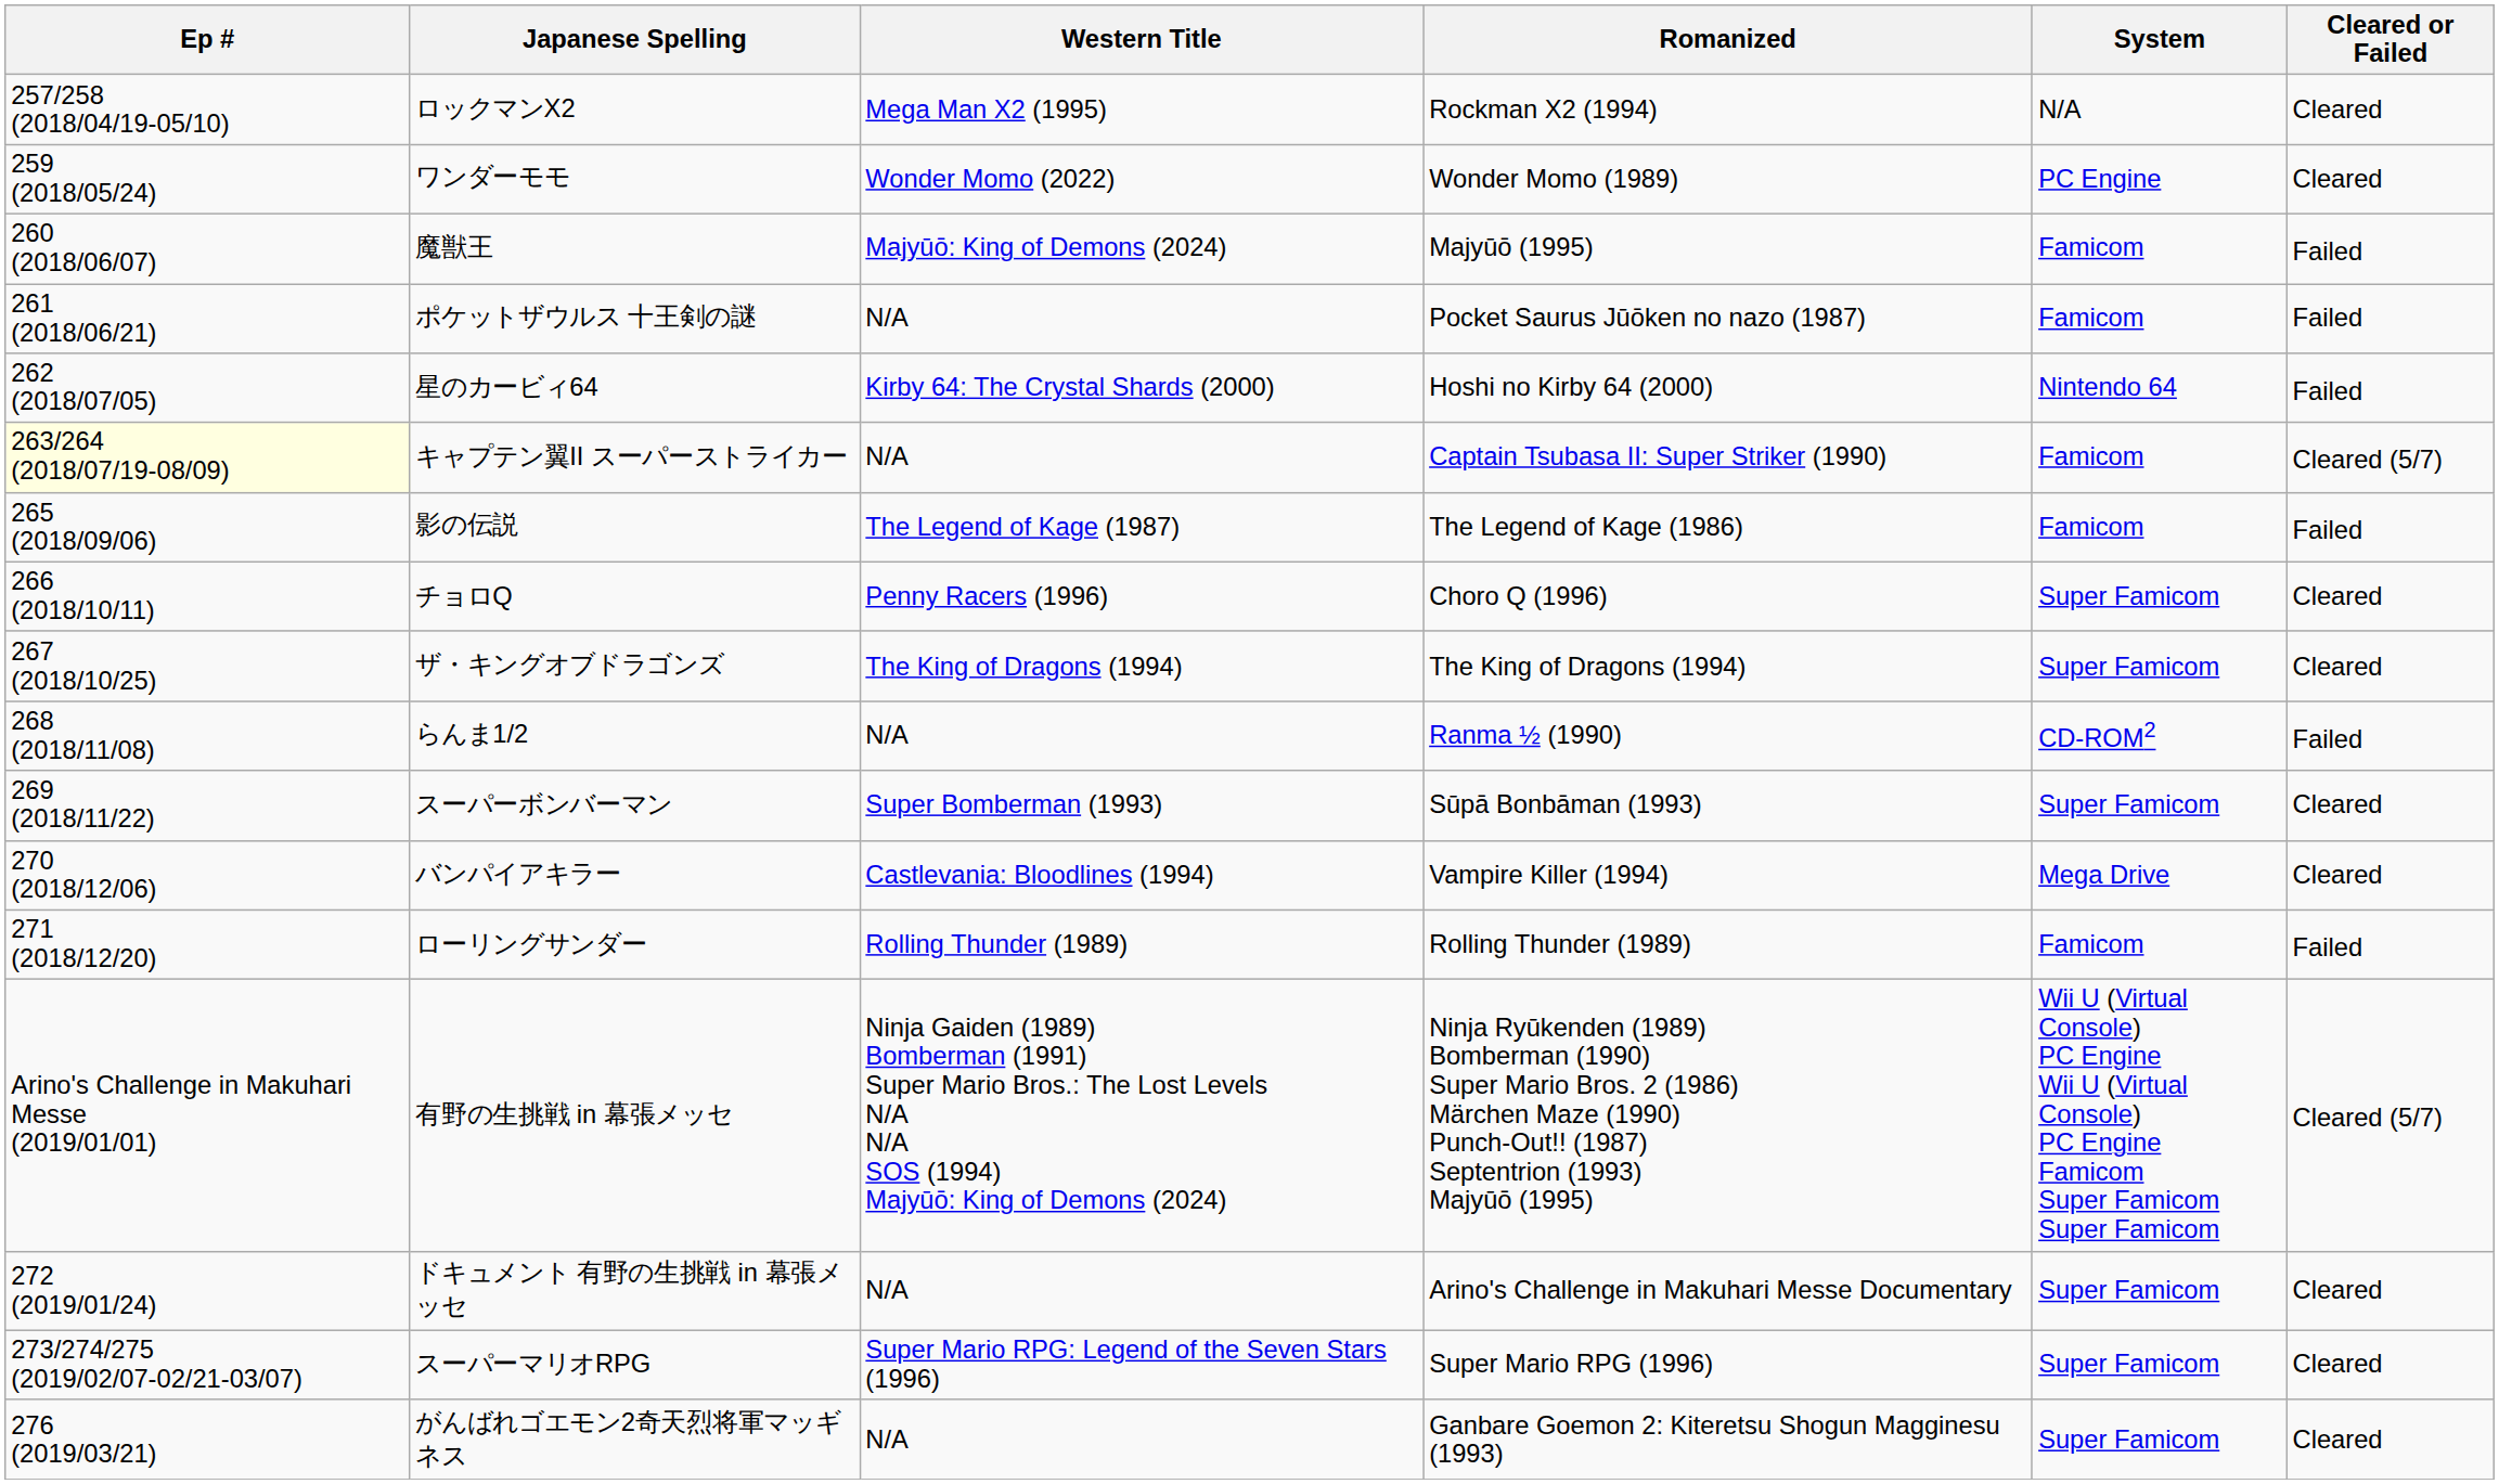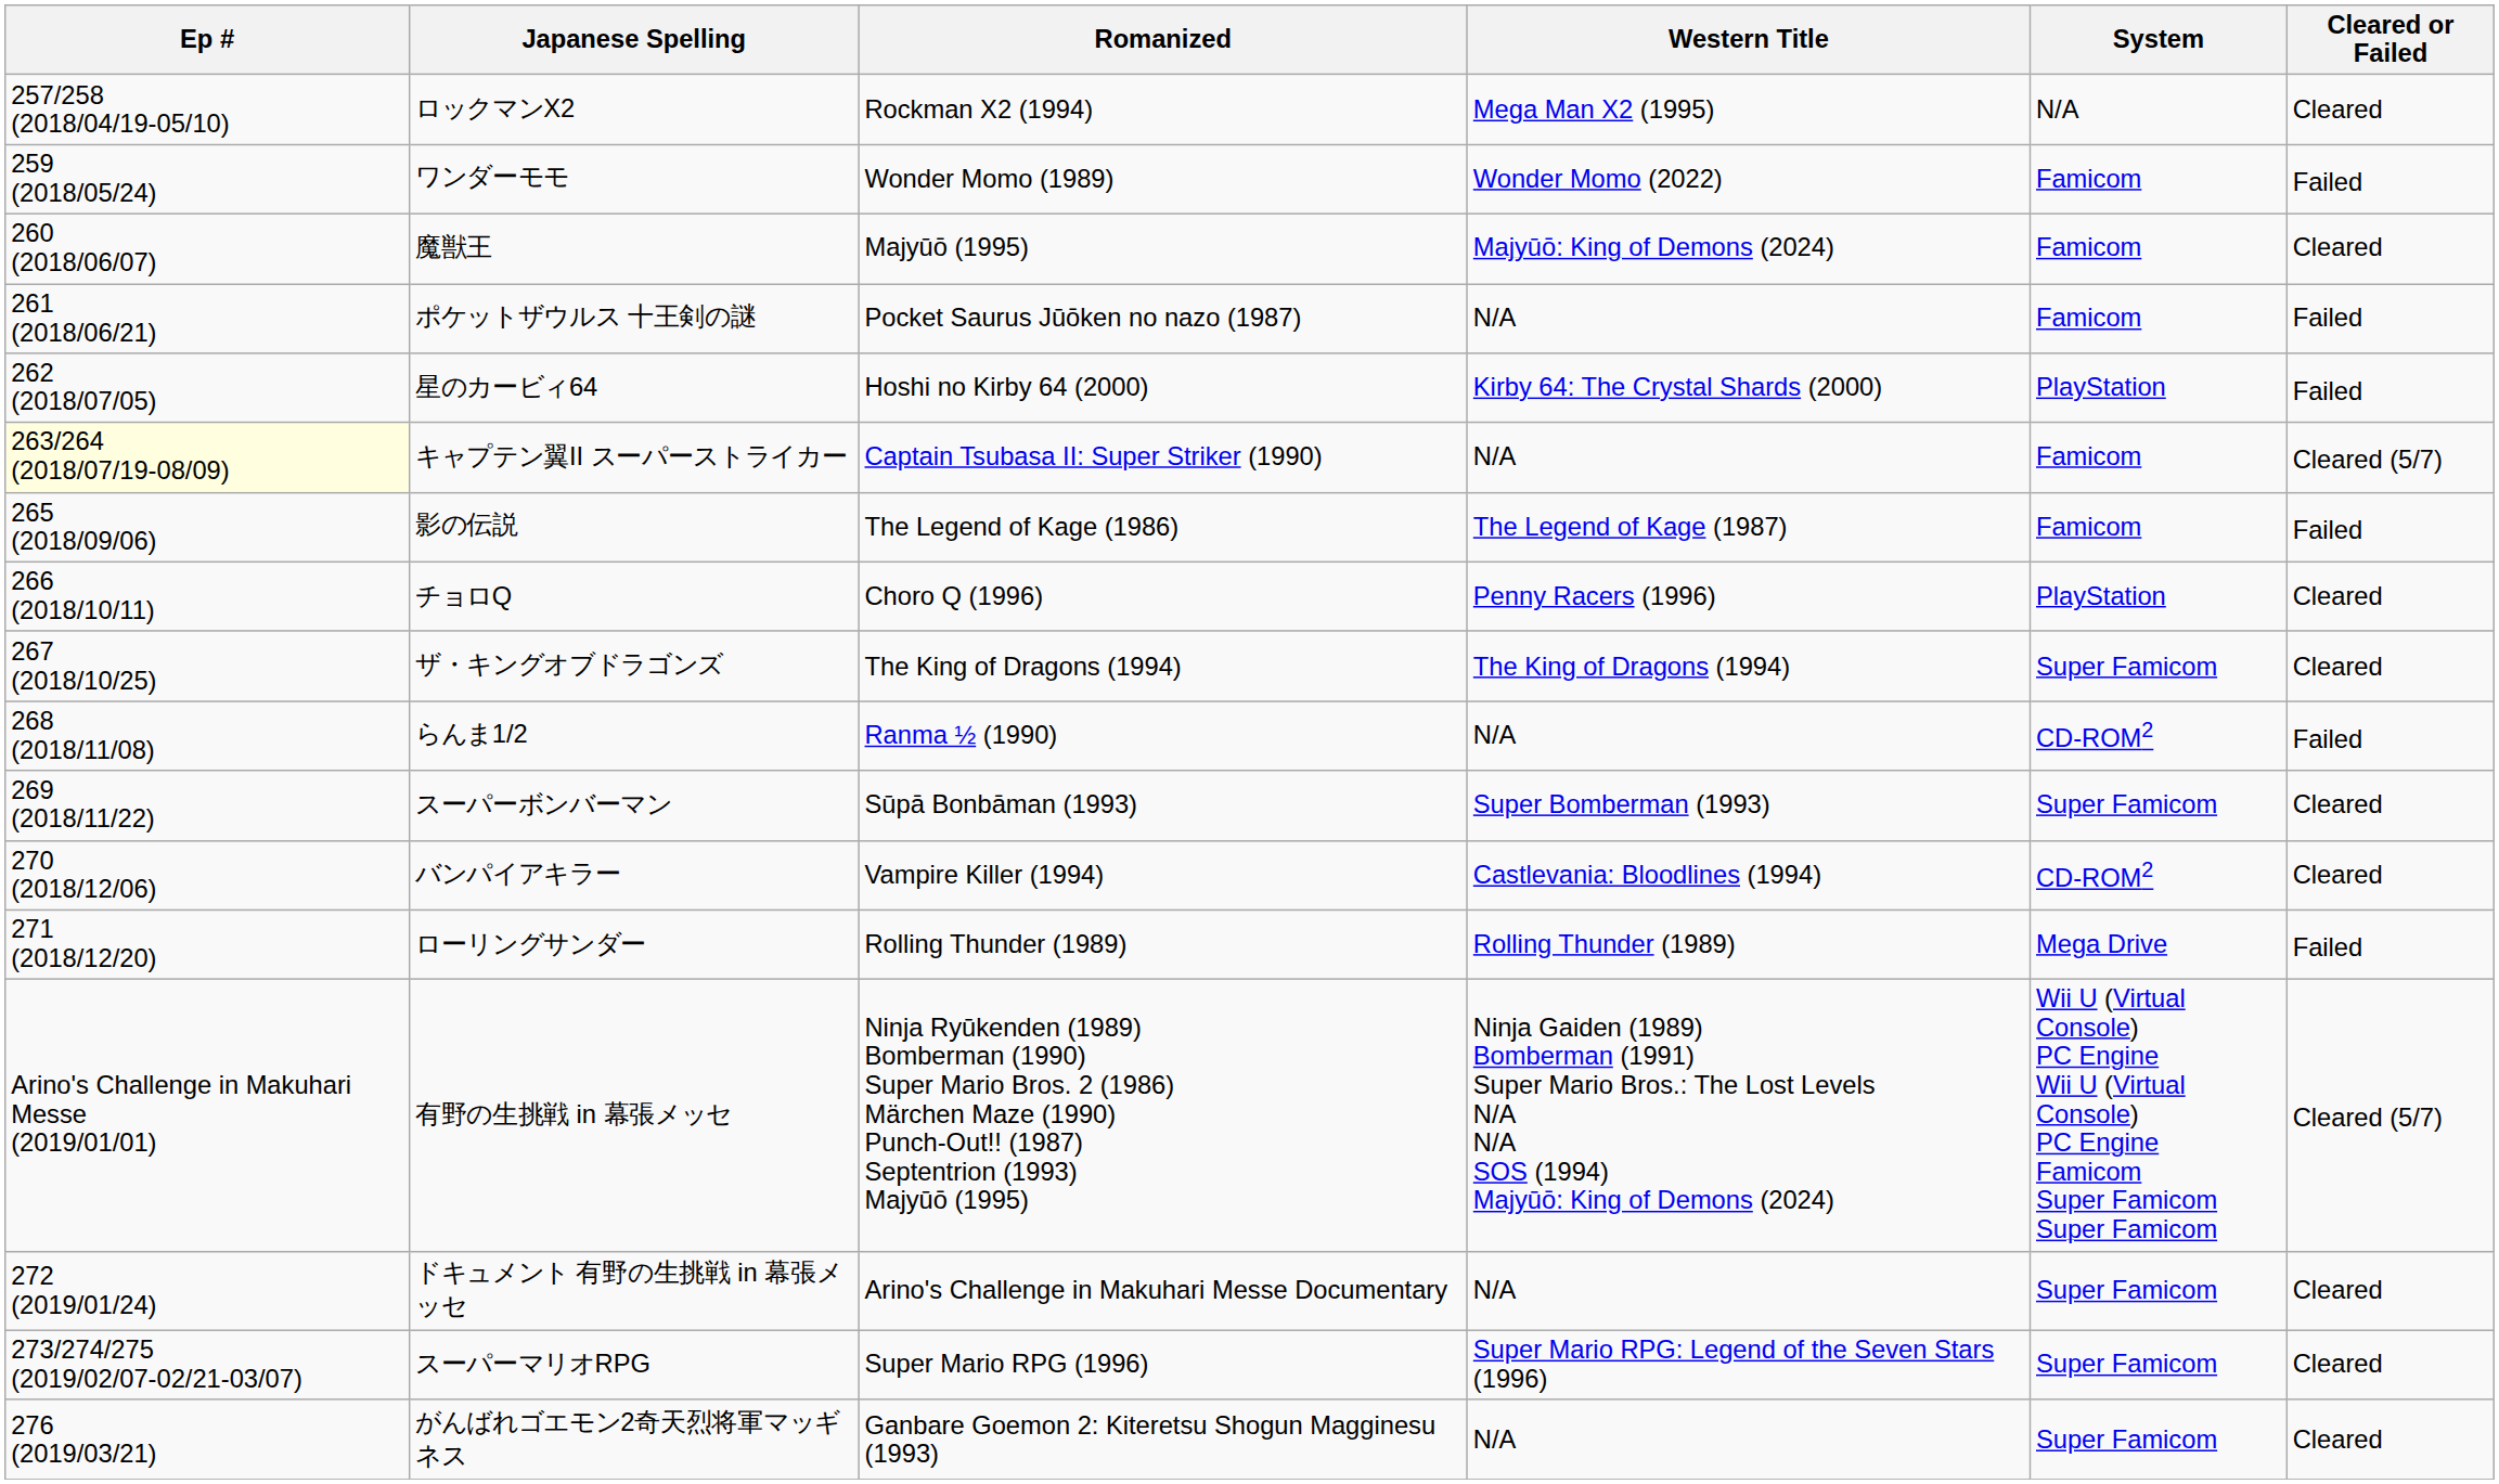 <table class="wikitable" style="width:98%;">
 <tr>
 <th>Ep #</th>
 <th>Japanese Spelling</th>
+<th>Romanized</th>
 <th>Western Title</th>
-<th>Romanized</th>
 <th>System</th>
 <th>Cleared or Failed</th>
 </tr>
 <tr>
 <td>257/258<br>(2018/04/19-05/10)</td>
 <td>ロックマンX2</td>
+<td>Rockman X2 (1994)</td>
 <td><a href='#'>Mega Man X2</a> (1995)</td>
-<td>Rockman X2 (1994)</td>
 <td>N/A</td>
 <td>Cleared</td>
 </tr>
 <tr>
 <td>259<br>(2018/05/24)</td>
 <td>ワンダーモモ</td>
+<td>Wonder Momo (1989)</td>
 <td><a href='#'>Wonder Momo</a> (2022)</td>
-<td>Wonder Momo (1989)</td>
-<td><a href='#'>PC Engine</a></td>
-<td>Cleared</td>
+<td><a href='#'>Famicom</a></td>
+<td>Failed<sup></sup></td>
 </tr>
 <tr>
 <td>260<br>(2018/06/07)</td>
 <td>魔獣王</td>
+<td>Majyūō (1995)</td>
 <td><a href='#'>Majyūō: King of Demons</a> (2024)</td>
-<td>Majyūō (1995)</td>
 <td><a href='#'>Famicom</a></td>
-<td>Failed<sup></sup></td>
+<td>Cleared</td>
 </tr>
 <tr>
 <td>261<br>(2018/06/21)</td>
 <td>ポケットザウルス 十王剣の謎</td>
+<td>Pocket Saurus Jūōken no nazo (1987)</td>
 <td>N/A</td>
-<td>Pocket Saurus Jūōken no nazo (1987)</td>
 <td><a href='#'>Famicom</a></td>
 <td>Failed</td>
 </tr>
 <tr>
 <td>262<br>(2018/07/05)</td>
 <td>星のカービィ64</td>
+<td>Hoshi no Kirby 64 (2000)</td>
 <td><a href='#'>Kirby 64: The Crystal Shards</a> (2000)</td>
-<td>Hoshi no Kirby 64 (2000)</td>
-<td><a href='#'>Nintendo 64</a></td>
+<td><a href='#'>PlayStation</a></td>
 <td>Failed<sup></sup></td>
 </tr>
 <tr>
 <td style="background: lightyellow;">263/264<br> (2018/07/19-08/09)</td>
 <td>キャプテン翼II スーパーストライカー</td>
+<td><a href='#'>Captain Tsubasa II: Super Striker</a> (1990)</td>
 <td>N/A</td>
-<td><a href='#'>Captain Tsubasa II: Super Striker</a> (1990)</td>
 <td><a href='#'>Famicom</a></td>
 <td>Cleared (5/7)<sup></sup></td>
 </tr>
 <tr>
 <td>265<br>(2018/09/06)</td>
 <td>影の伝説</td>
+<td>The Legend of Kage (1986)</td>
 <td><a href='#'>The Legend of Kage</a> (1987)</td>
-<td>The Legend of Kage (1986)</td>
 <td><a href='#'>Famicom</a></td>
 <td>Failed<sup></sup></td>
 </tr>
 <tr>
 <td>266<br>(2018/10/11)</td>
 <td>チョロQ</td>
+<td>Choro Q (1996)</td>
 <td><a href='#'>Penny Racers</a> (1996)</td>
-<td>Choro Q (1996)</td>
-<td><a href='#'>Super Famicom</a></td>
+<td><a href='#'>PlayStation</a></td>
 <td>Cleared</td>
 </tr>
 <tr>
 <td>267<br>(2018/10/25)</td>
 <td>ザ・キングオブドラゴンズ</td>
+<td>The King of Dragons (1994)</td>
 <td><a href='#'>The King of Dragons</a> (1994)</td>
-<td>The King of Dragons (1994)</td>
 <td><a href='#'>Super Famicom</a></td>
 <td>Cleared</td>
 </tr>
 <tr>
 <td>268<br>(2018/11/08)</td>
 <td>らんま1/2</td>
+<td><a href='#'>Ranma ½</a> (1990)</td>
 <td>N/A</td>
-<td><a href='#'>Ranma ½</a> (1990)</td>
 <td><a href='#'>CD-ROM<sup>2</sup></a></td>
 <td>Failed<sup></sup></td>
 </tr>
 <tr>
 <td>269<br>(2018/11/22)</td>
 <td>スーパーボンバーマン</td>
+<td>Sūpā Bonbāman (1993)</td>
 <td><a href='#'>Super Bomberman</a> (1993)</td>
-<td>Sūpā Bonbāman (1993)</td>
 <td><a href='#'>Super Famicom</a></td>
 <td>Cleared</td>
 </tr>
 <tr>
 <td>270<br>(2018/12/06)</td>
 <td>バンパイアキラー</td>
+<td>Vampire Killer (1994)</td>
 <td><a href='#'>Castlevania: Bloodlines</a> (1994)</td>
-<td>Vampire Killer (1994)</td>
-<td><a href='#'>Mega Drive</a></td>
+<td><a href='#'>CD-ROM<sup>2</sup></a></td>
 <td>Cleared</td>
 </tr>
 <tr>
 <td>271<br>(2018/12/20)</td>
 <td>ローリングサンダー</td>
+<td>Rolling Thunder (1989)</td>
 <td><a href='#'>Rolling Thunder</a> (1989)</td>
-<td>Rolling Thunder (1989)</td>
-<td><a href='#'>Famicom</a></td>
+<td><a href='#'>Mega Drive</a></td>
 <td>Failed<sup></sup></td>
 </tr>
 <tr>
 <td>Arino's Challenge in Makuhari Messe<br>(2019/01/01)</td>
 <td>有野の生挑戦 in 幕張メッセ</td>
+<td>Ninja Ryūkenden (1989)<br>Bomberman (1990)<br>Super Mario Bros. 2 (1986)<br>Märchen Maze (1990)<br>Punch-Out!! (1987)<br>Septentrion (1993)<br>Majyūō (1995)</td>
 <td>Ninja Gaiden (1989)<br><a href='#'>Bomberman</a> (1991)<br>Super Mario Bros.: The Lost Levels<br>N/A<br>N/A<br><a href='#'>SOS</a> (1994)<br><a href='#'>Majyūō: King of Demons</a> (2024)</td>
-<td>Ninja Ryūkenden (1989)<br>Bomberman (1990)<br>Super Mario Bros. 2 (1986)<br>Märchen Maze (1990)<br>Punch-Out!! (1987)<br>Septentrion (1993)<br>Majyūō (1995)</td>
 <td><a href='#'>Wii U</a> (<a href='#'>Virtual Console</a>)<br><a href='#'>PC Engine</a><br><a href='#'>Wii U</a> (<a href='#'>Virtual Console</a>)<br><a href='#'>PC Engine</a><br><a href='#'>Famicom</a><br><a href='#'>Super Famicom</a><br><a href='#'>Super Famicom</a></td>
 <td>Cleared (5/7)<sup></sup></td>
 </tr>
 <tr>
 <td>272<br>(2019/01/24)</td>
 <td>ドキュメント 有野の生挑戦 in 幕張メッセ</td>
+<td>Arino's Challenge in Makuhari Messe Documentary</td>
 <td>N/A</td>
-<td>Arino's Challenge in Makuhari Messe Documentary</td>
 <td><a href='#'>Super Famicom</a></td>
 <td>Cleared</td>
 </tr>
 <tr>
 <td>273/274/275<br>(2019/02/07-02/21-03/07)</td>
 <td>スーパーマリオRPG</td>
+<td>Super Mario RPG (1996)</td>
 <td><a href='#'>Super Mario RPG: Legend of the Seven Stars</a> (1996)</td>
-<td>Super Mario RPG (1996)</td>
 <td><a href='#'>Super Famicom</a></td>
 <td>Cleared</td>
 </tr>
 <tr>
 <td>276<br>(2019/03/21)</td>
 <td>がんばれゴエモン2奇天烈将軍マッギネス</td>
+<td>Ganbare Goemon 2: Kiteretsu Shogun Magginesu (1993)</td>
 <td>N/A</td>
-<td>Ganbare Goemon 2: Kiteretsu Shogun Magginesu (1993)</td>
 <td><a href='#'>Super Famicom</a></td>
 <td>Cleared</td>
 </tr>
 </table>
